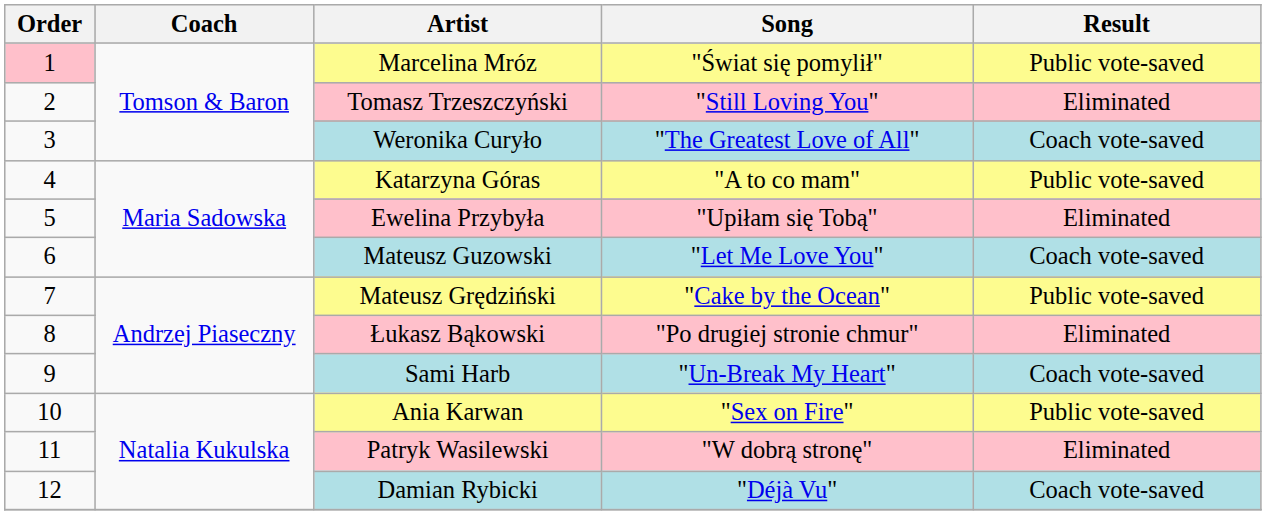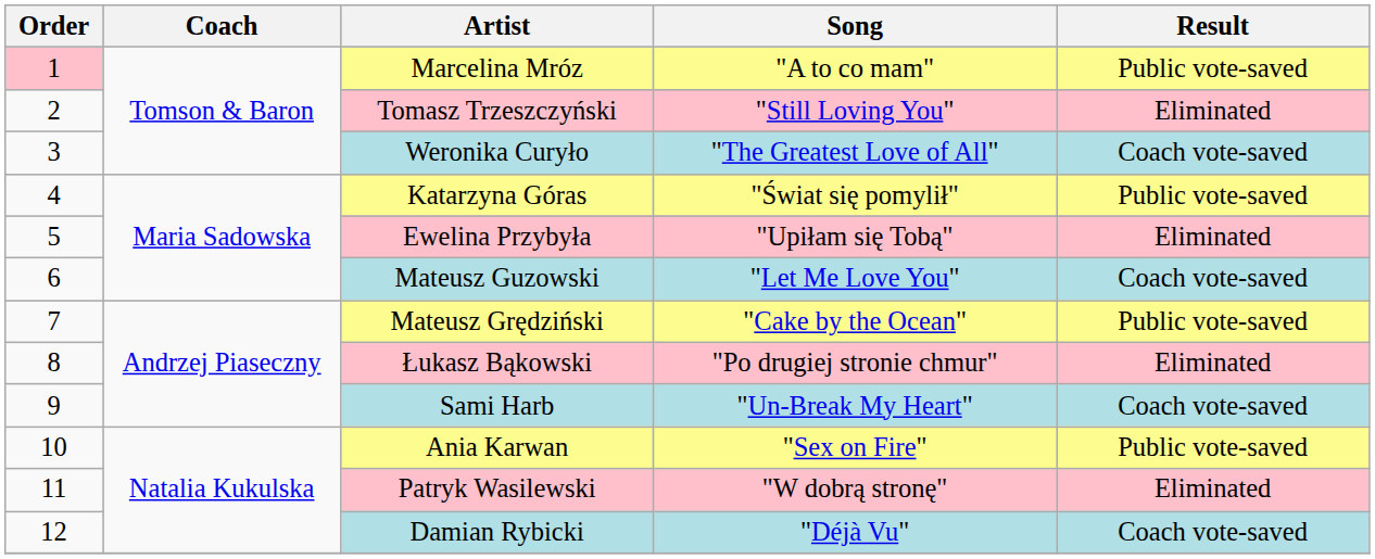 <table class="wikitable" style="text-align:center; width:65%;">
 <tr>
 <th scope="col" style="width:03%;">Order</th>
 <th scope="col" style="width:13%;">Coach</th>
 <th scope="col" style="width:17%;">Artist</th>
 <th scope="col" style="width:22%;">Song</th>
 <th scope="col" style="width:17%;">Result</th>
 </tr>
 <tr>
 <td scope="row" style="background: pink;">1</td>
 <td rowspan="3"><a href='#'>Tomson & Baron</a></td>
 <td style="background:#fdfc8f;">Marcelina Mróz</td>
-<td style="background:#fdfc8f;">"Świat się pomylił"</td>
+<td style="background:#fdfc8f;">"A to co mam"</td>
 <td style="background:#fdfc8f;">Public vote-saved</td>
 </tr>
 <tr>
 <td scope="row">2</td>
 <td style="background:pink;">Tomasz Trzeszczyński</td>
 <td style="background:pink;">"<a href='#'>Still Loving You</a>"</td>
 <td style="background:pink;">Eliminated</td>
 </tr>
 <tr>
 <td scope="row">3</td>
 <td style="background:#b0e0e6;">Weronika Curyło</td>
 <td style="background:#b0e0e6;">"<a href='#'>The Greatest Love of All</a>"</td>
 <td style="background:#b0e0e6;">Coach vote-saved</td>
 </tr>
 <tr>
 <td scope="row">4</td>
 <td rowspan="3"><a href='#'>Maria Sadowska</a></td>
 <td style="background:#fdfc8f;">Katarzyna Góras</td>
-<td style="background:#fdfc8f;">"A to co mam"</td>
+<td style="background:#fdfc8f;">"Świat się pomylił"</td>
 <td style="background:#fdfc8f;">Public vote-saved</td>
 </tr>
 <tr>
 <td scope="row">5</td>
 <td style="background:pink;">Ewelina Przybyła</td>
 <td style="background:pink;">"Upiłam się Tobą"</td>
 <td style="background:pink;">Eliminated</td>
 </tr>
 <tr>
 <td scope="row">6</td>
 <td style="background:#b0e0e6;">Mateusz Guzowski</td>
 <td style="background:#b0e0e6;">"<a href='#'>Let Me Love You</a>"</td>
 <td style="background:#b0e0e6;">Coach vote-saved</td>
 </tr>
 <tr>
 <td scope="row">7</td>
 <td rowspan="3"><a href='#'>Andrzej Piaseczny</a></td>
 <td style="background:#fdfc8f;">Mateusz Grędziński</td>
 <td style="background:#fdfc8f;">"<a href='#'>Cake by the Ocean</a>"</td>
 <td style="background:#fdfc8f;">Public vote-saved</td>
 </tr>
 <tr>
 <td scope="row">8</td>
 <td style="background:pink;">Łukasz Bąkowski</td>
 <td style="background:pink;">"Po drugiej stronie chmur"</td>
 <td style="background:pink;">Eliminated</td>
 </tr>
 <tr>
 <td scope="row">9</td>
 <td style="background:#b0e0e6;">Sami Harb</td>
 <td style="background:#b0e0e6;">"<a href='#'>Un-Break My Heart</a>"</td>
 <td style="background:#b0e0e6;">Coach vote-saved</td>
 </tr>
 <tr>
 <td scope="row">10</td>
 <td rowspan="3"><a href='#'>Natalia Kukulska</a></td>
 <td style="background:#fdfc8f;">Ania Karwan</td>
 <td style="background:#fdfc8f;">"<a href='#'>Sex on Fire</a>"</td>
 <td style="background:#fdfc8f;">Public vote-saved</td>
 </tr>
 <tr>
 <td scope="row">11</td>
 <td style="background:pink;">Patryk Wasilewski</td>
 <td style="background:pink;">"W dobrą stronę"</td>
 <td style="background:pink;">Eliminated</td>
 </tr>
 <tr>
 <td scope="row">12</td>
 <td style="background:#b0e0e6;">Damian Rybicki</td>
 <td style="background:#b0e0e6;">"<a href='#'>Déjà Vu</a>"</td>
 <td style="background:#b0e0e6;">Coach vote-saved</td>
 </tr>
 <tr>
 </tr>
 </table>
